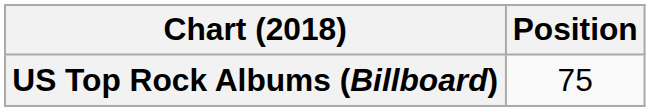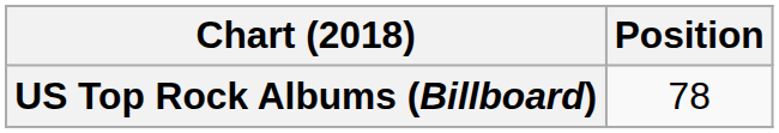 <table class="wikitable plainrowheaders" style="text-align:center">
 <tr>
 <th scope="col">Chart (2018)</th>
 <th scope="col">Position</th>
 </tr>
 <tr>
 <th scope="row">US Top Rock Albums (<em>Billboard</em>)</th>
-<td>75</td>
+<td>78</td>
 </tr>
 </table>
